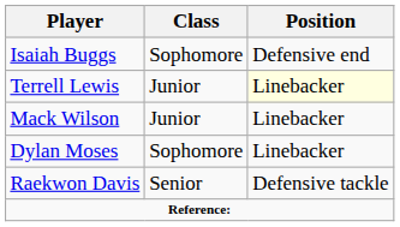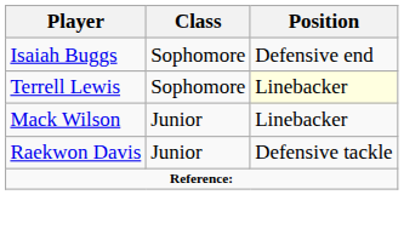 <table class="wikitable">
 <tr ;>
 <th>Player</th>
 <th>Class</th>
 <th>Position</th>
 </tr>
 <tr>
 <td><a href='#'>Isaiah Buggs</a></td>
 <td>Sophomore</td>
 <td>Defensive end</td>
 </tr>
 <tr>
 <td><a href='#'>Terrell Lewis</a></td>
-<td>Junior</td>
+<td>Sophomore</td>
 <td style="background: lightyellow;">Linebacker</td>
 </tr>
 <tr>
 <td><a href='#'>Mack Wilson</a></td>
 <td>Junior</td>
 <td>Linebacker</td>
 </tr>
 <tr>
-<td><a href='#'>Dylan Moses</a></td>
-<td>Sophomore</td>
-<td>Linebacker</td>
-</tr>
-<tr>
 <td><a href='#'>Raekwon Davis</a></td>
-<td>Senior</td>
+<td>Junior</td>
 <td>Defensive tackle</td>
 </tr>
 <tr>
 <td colspan="3"  style="font-size:8pt; text-align:center;"><strong>Reference:</strong></td>
 </tr>
 </table>
